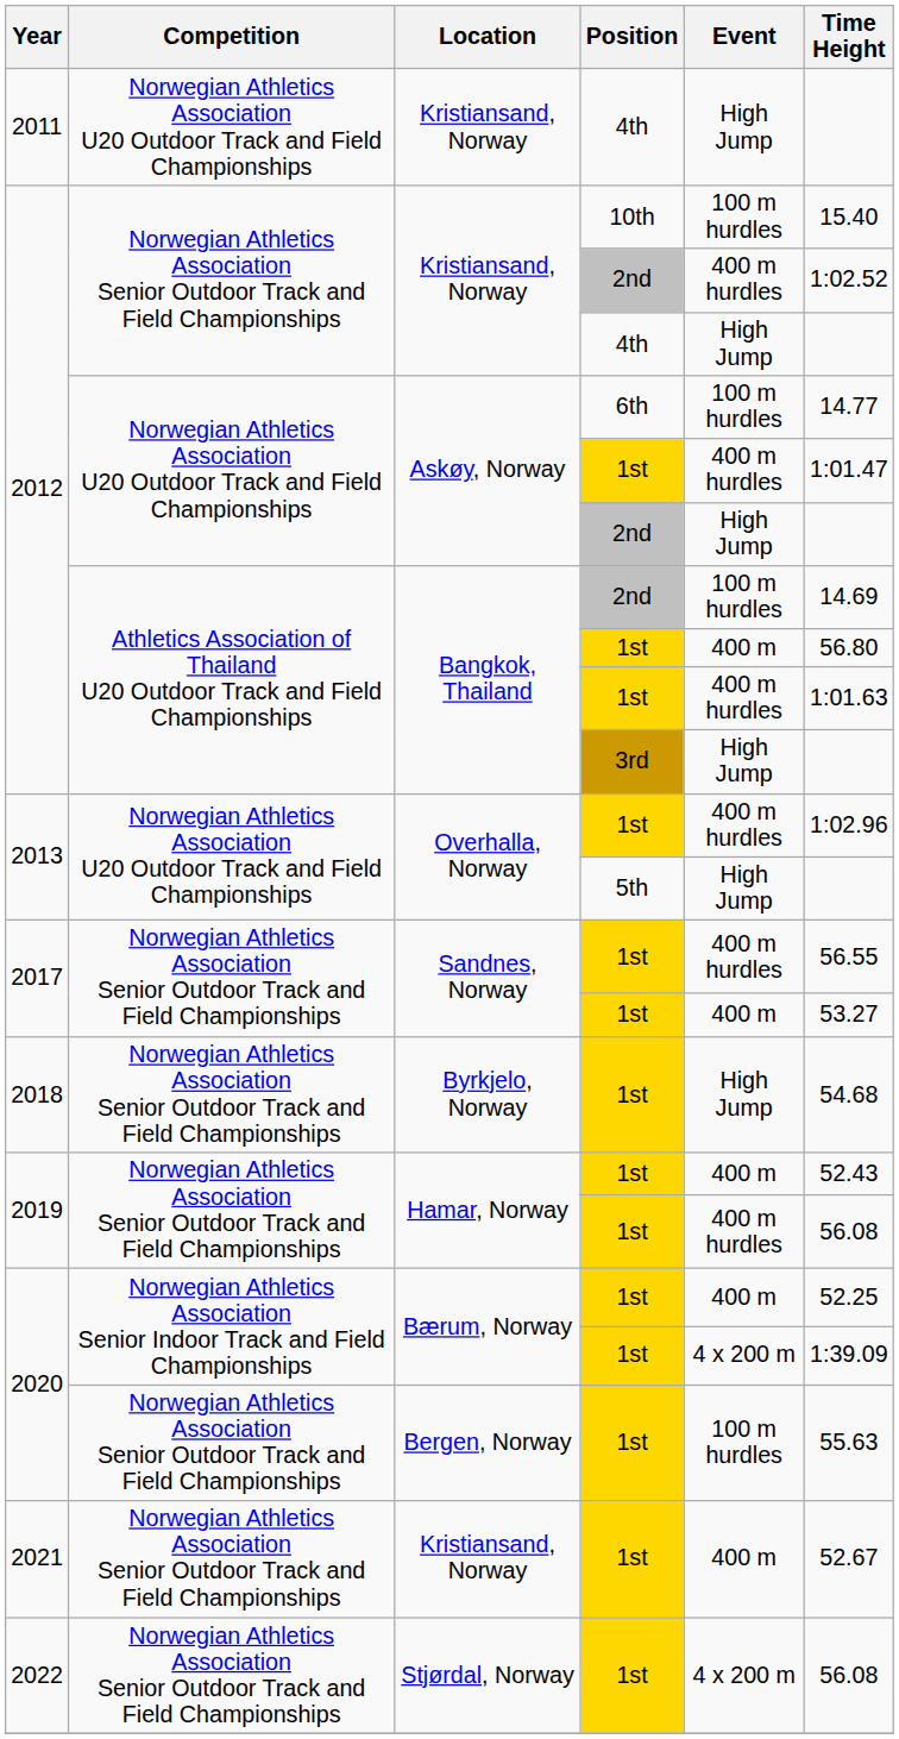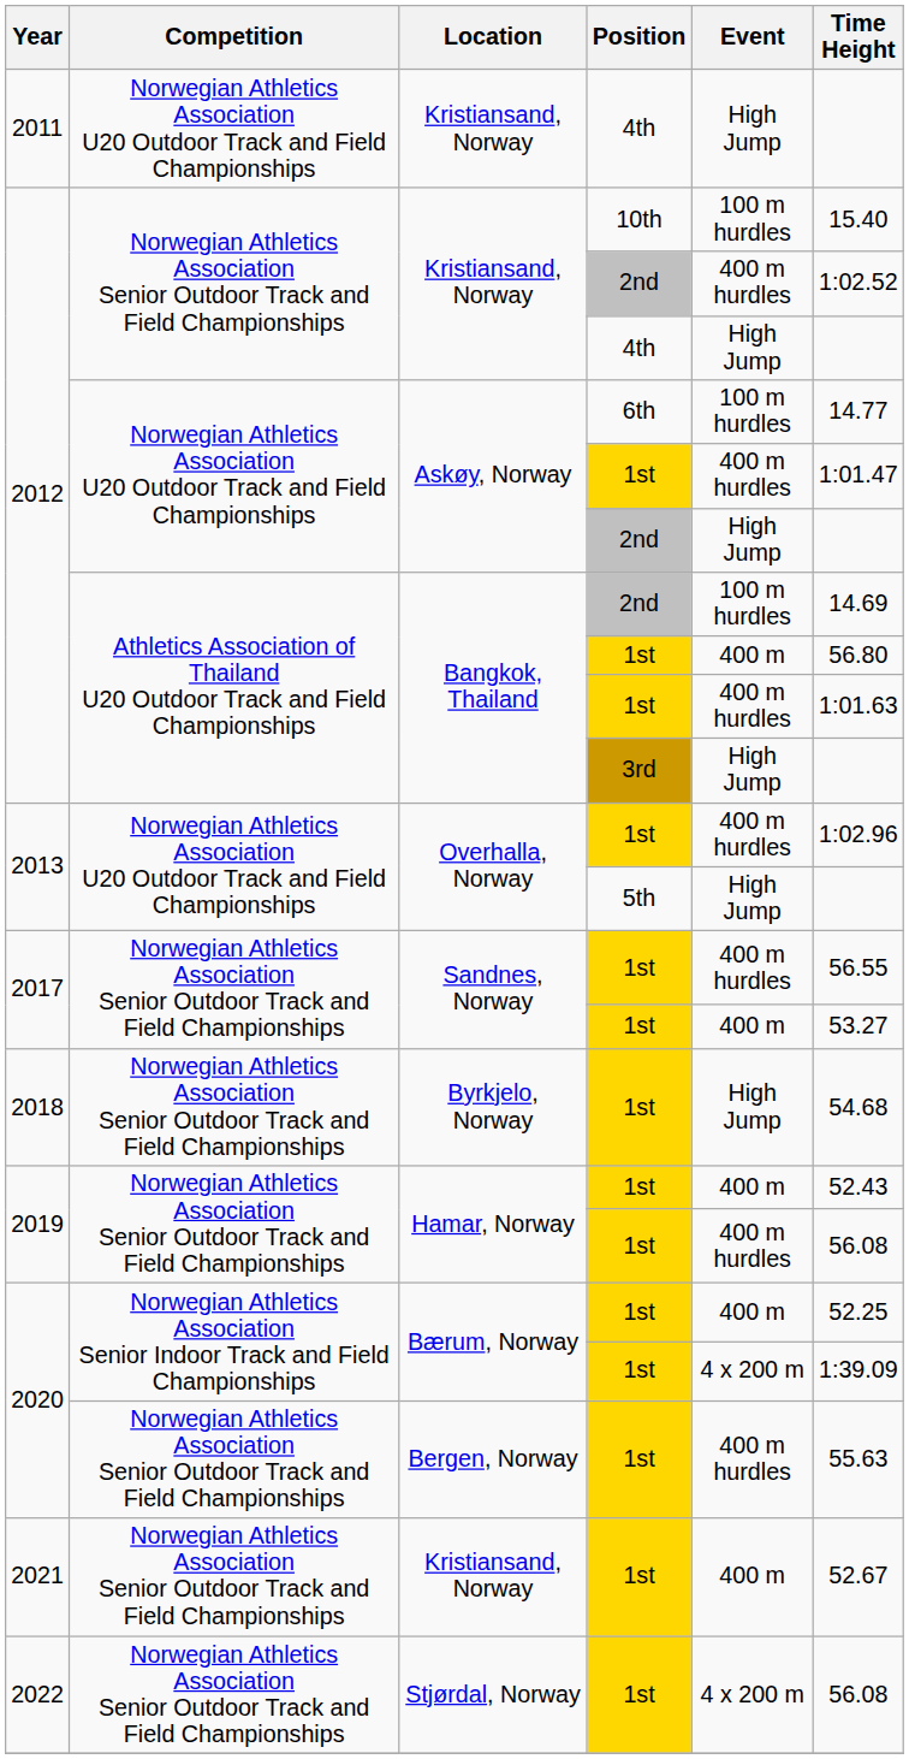 <table class="wikitable sortable" style=text-align:center>
 <tr>
 <th>Year</th>
 <th>Competition</th>
 <th>Location</th>
 <th>Position</th>
 <th>Event</th>
 <th>Time<br>Height</th>
 </tr>
 <tr>
 <td rowspan=1>2011</td>
 <td><a href='#'>Norwegian Athletics Association</a><br>U20 Outdoor Track and Field Championships</td>
 <td><a href='#'>Kristiansand</a>, Norway</td>
 <td>4th</td>
 <td>High Jump</td>
 <td></td>
 </tr>
 <tr>
 <td rowspan=10>2012</td>
 <td rowspan=3><a href='#'>Norwegian Athletics Association</a><br>Senior Outdoor Track and Field Championships</td>
 <td rowspan=3><a href='#'>Kristiansand</a>, Norway</td>
 <td>10th</td>
 <td>100 m hurdles</td>
 <td>15.40</td>
 </tr>
 <tr>
 <td bgcolor=silver>2nd</td>
 <td>400 m hurdles</td>
 <td>1:02.52</td>
 </tr>
 <tr>
 <td>4th</td>
 <td>High Jump</td>
 <td></td>
 </tr>
 <tr>
 <td rowspan=3><a href='#'>Norwegian Athletics Association</a><br>U20 Outdoor Track and Field Championships</td>
 <td rowspan=3><a href='#'>Askøy</a>, Norway</td>
 <td>6th</td>
 <td>100 m hurdles</td>
 <td>14.77</td>
 </tr>
 <tr>
 <td bgcolor=gold>1st</td>
 <td>400 m hurdles</td>
 <td>1:01.47</td>
 </tr>
 <tr>
 <td bgcolor=silver>2nd</td>
 <td>High Jump</td>
 <td></td>
 </tr>
 <tr>
 <td rowspan=4><a href='#'>Athletics Association of Thailand</a><br>U20 Outdoor Track and Field Championships</td>
 <td rowspan=4><a href='#'>Bangkok, Thailand</a></td>
 <td bgcolor=silver>2nd</td>
 <td>100 m hurdles</td>
 <td>14.69</td>
 </tr>
 <tr>
 <td bgcolor=gold>1st</td>
 <td>400 m</td>
 <td>56.80</td>
 </tr>
 <tr>
 <td bgcolor=gold>1st</td>
 <td>400 m hurdles</td>
 <td>1:01.63</td>
 </tr>
 <tr>
 <td bgcolor=cc9900>3rd</td>
 <td>High Jump</td>
 <td></td>
 </tr>
 <tr>
 <td rowspan=2>2013</td>
 <td rowspan=2><a href='#'>Norwegian Athletics Association</a><br>U20 Outdoor Track and Field Championships</td>
 <td rowspan=2><a href='#'>Overhalla</a>, Norway</td>
 <td bgcolor=gold>1st</td>
 <td>400 m hurdles</td>
 <td>1:02.96</td>
 </tr>
 <tr>
 <td>5th</td>
 <td>High Jump</td>
 <td></td>
 </tr>
 <tr>
 <td rowspan=2>2017</td>
 <td rowspan=2><a href='#'>Norwegian Athletics Association</a><br>Senior Outdoor Track and Field Championships</td>
 <td rowspan=2><a href='#'>Sandnes</a>, Norway</td>
 <td bgcolor=gold>1st</td>
 <td>400 m hurdles</td>
 <td>56.55</td>
 </tr>
 <tr>
 <td bgcolor=gold>1st</td>
 <td>400 m</td>
 <td>53.27</td>
 </tr>
 <tr>
 <td>2018</td>
 <td rowspan=1><a href='#'>Norwegian Athletics Association</a><br>Senior Outdoor Track and Field Championships</td>
 <td rowspan=1><a href='#'>Byrkjelo</a>, Norway</td>
 <td bgcolor=gold>1st</td>
 <td>High Jump</td>
 <td>54.68</td>
 </tr>
 <tr>
 <td rowspan=2>2019</td>
 <td rowspan=2><a href='#'>Norwegian Athletics Association</a><br>Senior Outdoor Track and Field Championships</td>
 <td rowspan=2><a href='#'>Hamar</a>, Norway</td>
 <td bgcolor=gold>1st</td>
 <td>400 m</td>
 <td>52.43</td>
 </tr>
 <tr>
 <td bgcolor=gold>1st</td>
 <td>400 m hurdles</td>
 <td>56.08</td>
 </tr>
 <tr>
 <td rowspan=3>2020</td>
 <td rowspan=2><a href='#'>Norwegian Athletics Association</a><br>Senior Indoor Track and Field Championships</td>
 <td rowspan=2><a href='#'>Bærum</a>, Norway</td>
 <td bgcolor=gold>1st</td>
 <td>400 m</td>
 <td>52.25</td>
 </tr>
 <tr>
 <td bgcolor=gold>1st</td>
 <td>4 x 200 m</td>
 <td>1:39.09</td>
 </tr>
 <tr>
 <td rowspan=1><a href='#'>Norwegian Athletics Association</a><br>Senior Outdoor Track and Field Championships</td>
 <td rowspan=1><a href='#'>Bergen</a>, Norway</td>
 <td bgcolor=gold>1st</td>
-<td>100 m hurdles</td>
+<td>400 m hurdles</td>
 <td>55.63</td>
 </tr>
 <tr>
 <td>2021</td>
 <td rowspan=1><a href='#'>Norwegian Athletics Association</a><br>Senior Outdoor Track and Field Championships</td>
 <td><a href='#'>Kristiansand</a>, Norway</td>
 <td bgcolor=gold>1st</td>
 <td>400 m</td>
 <td>52.67</td>
 </tr>
 <tr>
 <td>2022</td>
 <td rowspan=1><a href='#'>Norwegian Athletics Association</a><br>Senior Outdoor Track and Field Championships</td>
 <td><a href='#'>Stjørdal</a>, Norway</td>
 <td bgcolor=gold>1st</td>
 <td>4 x 200 m</td>
 <td>56.08</td>
 </tr>
 <tr>
 </tr>
 </table>
